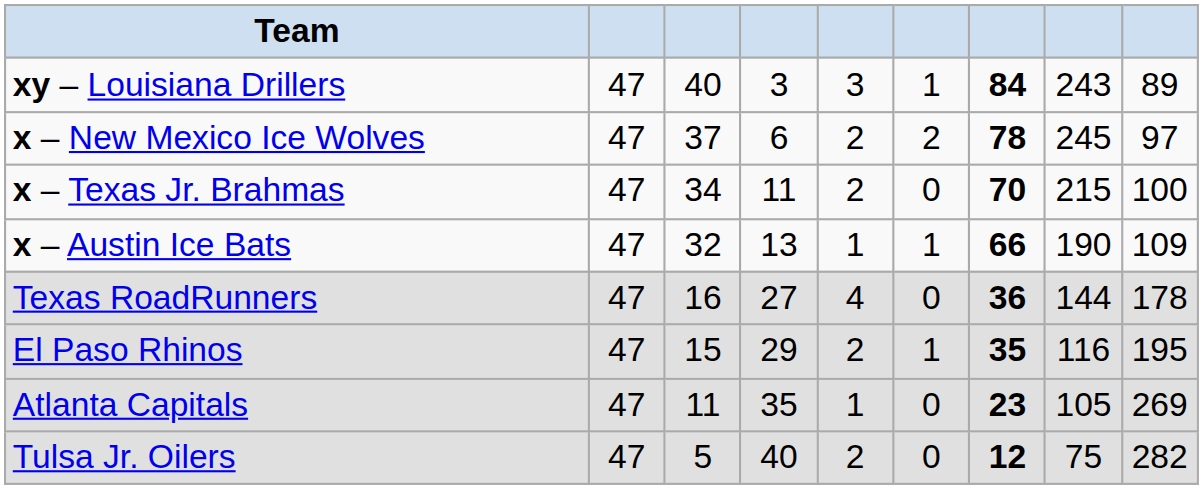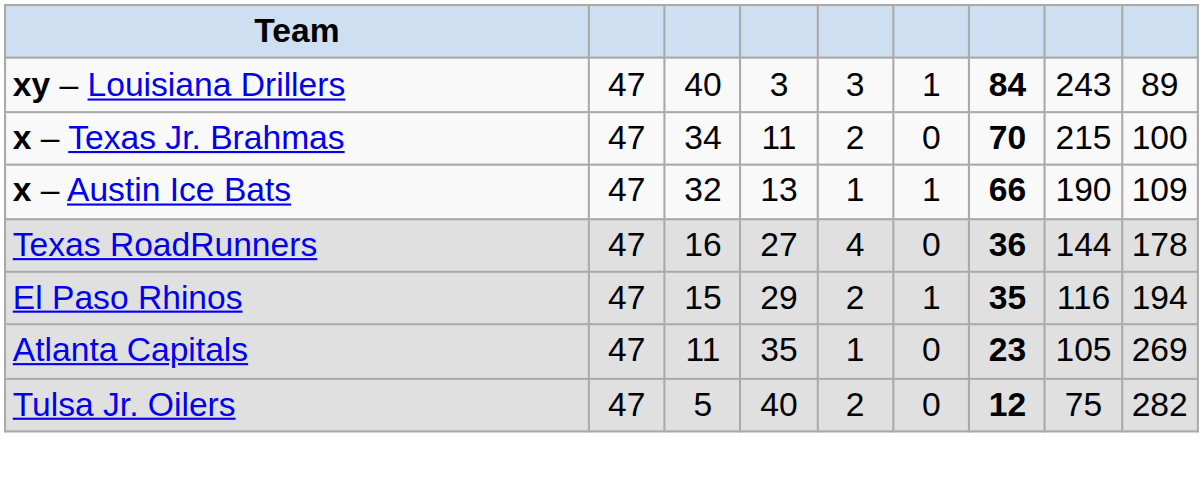 <table class="wikitable" style="text-align:center">
 <tr>
 <th style="background:#cedff2; width:46%;">Team</th>
 <th style="background:#cedff2; width:6%;"></th>
 <th style="background:#cedff2; width:6%;"></th>
 <th style="background:#cedff2; width:6%;"></th>
 <th style="background:#cedff2; width:6%;"></th>
 <th style="background:#cedff2; width:6%;"></th>
 <th style="background:#cedff2; width:6%;"></th>
 <th style="background:#cedff2; width:6%;"></th>
 <th style="background:#cedff2; width:6%;"></th>
 </tr>
 <tr>
 <td align=left><strong>xy</strong> – <a href='#'>Louisiana Drillers</a></td>
 <td>47</td>
 <td>40</td>
 <td>3</td>
 <td>3</td>
 <td>1</td>
 <td><strong>84</strong></td>
 <td>243</td>
 <td>89</td>
-</tr>
-<tr>
-<td align=left><strong>x</strong> – <a href='#'>New Mexico Ice Wolves</a></td>
-<td>47</td>
-<td>37</td>
-<td>6</td>
-<td>2</td>
-<td>2</td>
-<td><strong>78</strong></td>
-<td>245</td>
-<td>97</td>
 </tr>
 <tr>
 <td align=left><strong>x</strong> – <a href='#'>Texas Jr. Brahmas</a></td>
 <td>47</td>
 <td>34</td>
 <td>11</td>
 <td>2</td>
 <td>0</td>
 <td><strong>70</strong></td>
 <td>215</td>
 <td>100</td>
 </tr>
 <tr>
 <td align=left><strong>x</strong> – <a href='#'>Austin Ice Bats</a></td>
 <td>47</td>
 <td>32</td>
 <td>13</td>
 <td>1</td>
 <td>1</td>
 <td><strong>66</strong></td>
 <td>190</td>
 <td>109</td>
 </tr>
 <tr bgcolor=e0e0e0>
 <td align=left><a href='#'>Texas RoadRunners</a></td>
 <td>47</td>
 <td>16</td>
 <td>27</td>
 <td>4</td>
 <td>0</td>
 <td><strong>36</strong></td>
 <td>144</td>
 <td>178</td>
 </tr>
 <tr bgcolor=e0e0e0>
 <td align=left><a href='#'>El Paso Rhinos</a></td>
 <td>47</td>
 <td>15</td>
 <td>29</td>
 <td>2</td>
 <td>1</td>
 <td><strong>35</strong></td>
 <td>116</td>
-<td>195</td>
+<td>194</td>
 </tr>
 <tr bgcolor=e0e0e0>
 <td align=left><a href='#'>Atlanta Capitals</a></td>
 <td>47</td>
 <td>11</td>
 <td>35</td>
 <td>1</td>
 <td>0</td>
 <td><strong>23</strong></td>
 <td>105</td>
 <td>269</td>
 </tr>
 <tr bgcolor=e0e0e0>
 <td align=left><a href='#'>Tulsa Jr. Oilers</a></td>
 <td>47</td>
 <td>5</td>
 <td>40</td>
 <td>2</td>
 <td>0</td>
 <td><strong>12</strong></td>
 <td>75</td>
 <td>282</td>
 </tr>
 </table>
